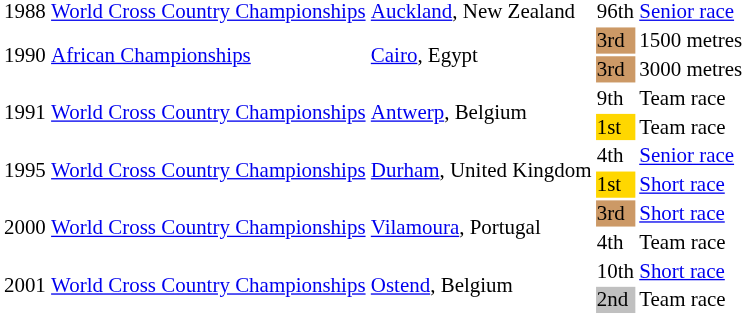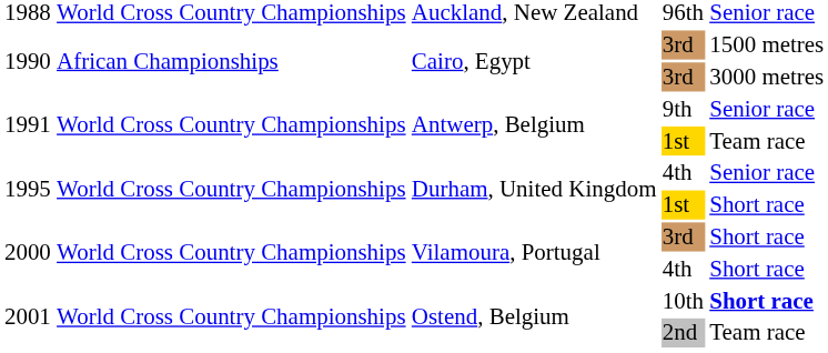 <table>
 <tr>
 <td>1988</td>
 <td><a href='#'>World Cross Country Championships</a></td>
 <td><a href='#'>Auckland</a>, New Zealand</td>
 <td>96th</td>
 <td><a href='#'>Senior race</a></td>
 <td></td>
 </tr>
 <tr>
 <td rowspan=2>1990</td>
 <td rowspan=2><a href='#'>African Championships</a></td>
 <td rowspan=2><a href='#'>Cairo</a>, Egypt</td>
 <td bgcolor=cc9966>3rd</td>
 <td>1500 metres</td>
 <td></td>
 </tr>
 <tr>
 <td bgcolor=cc9966>3rd</td>
 <td>3000 metres</td>
 <td></td>
 </tr>
 <tr>
 <td rowspan=2>1991</td>
 <td rowspan=2><a href='#'>World Cross Country Championships</a></td>
 <td rowspan=2><a href='#'>Antwerp</a>, Belgium</td>
 <td>9th</td>
-<td>Team race</td>
+<td><a href='#'>Senior race</a></td>
 <td></td>
 </tr>
 <tr>
 <td bgcolor=gold>1st</td>
 <td>Team race</td>
 </tr>
 <tr>
 <td rowspan=2>1995</td>
 <td rowspan=2><a href='#'>World Cross Country Championships</a></td>
 <td rowspan=2><a href='#'>Durham</a>, United Kingdom</td>
 <td>4th</td>
 <td><a href='#'>Senior race</a></td>
 <td></td>
 </tr>
 <tr>
 <td bgcolor=gold>1st</td>
 <td><a href='#'>Short race</a></td>
 </tr>
 <tr>
 <td rowspan=2>2000</td>
 <td rowspan=2><a href='#'>World Cross Country Championships</a></td>
 <td rowspan=2><a href='#'>Vilamoura</a>, Portugal</td>
 <td bgcolor=cc9966>3rd</td>
 <td><a href='#'>Short race</a></td>
 <td></td>
 </tr>
 <tr>
 <td>4th</td>
-<td>Team race</td>
+<td><a href='#'>Short race</a></td>
 </tr>
 <tr>
 <td rowspan=2>2001</td>
 <td rowspan=2><a href='#'>World Cross Country Championships</a></td>
 <td rowspan=2><a href='#'>Ostend</a>, Belgium</td>
 <td>10th</td>
-<td><a href='#'>Short race</a></td>
+<td><strong><a href='#'>Short race</a></strong></td>
 <td></td>
 </tr>
 <tr>
 <td bgcolor=silver>2nd</td>
 <td>Team race</td>
 </tr>
 <tr>
 </tr>
 </table>
